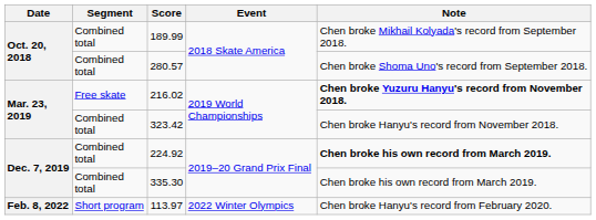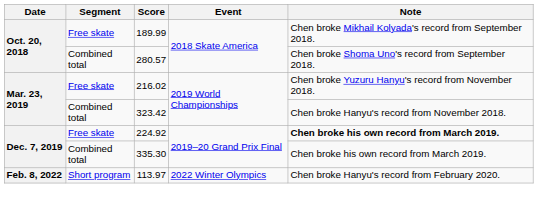 <table class="wikitable unsortable" style="text-align:left">
 <tr>
 <th scope="col">Date</th>
 <th scope="col">Segment</th>
 <th scope="col">Score</th>
 <th scope="col">Event</th>
 <th scope="col">Note</th>
 </tr>
 <tr>
 <th scope="row" style="text-align:left" rowspan="2">Oct. 20, 2018</th>
-<td>Combined total</td>
+<td><a href='#'>Free skate</a></td>
 <td style="text-align:center">189.99</td>
 <td rowspan="2"><a href='#'>2018 Skate America</a></td>
 <td>Chen broke <a href='#'>Mikhail Kolyada</a>'s record from September 2018.</td>
 </tr>
 <tr>
 <td>Combined total</td>
 <td style="text-align:center">280.57</td>
 <td>Chen broke <a href='#'>Shoma Uno</a>'s record from September 2018.</td>
 </tr>
 <tr>
 <th scope="row" style="text-align:left" rowspan="2">Mar. 23, 2019</th>
 <td><a href='#'>Free skate</a></td>
 <td style="text-align:center">216.02</td>
 <td rowspan="2"><a href='#'>2019 World Championships</a></td>
-<td><strong>Chen broke <a href='#'>Yuzuru Hanyu</a>'s record from November 2018.</strong></td>
+<td>Chen broke <a href='#'>Yuzuru Hanyu</a>'s record from November 2018.</td>
 </tr>
 <tr>
 <td>Combined total</td>
 <td style="text-align:center">323.42</td>
 <td>Chen broke Hanyu's record from November 2018.</td>
 </tr>
 <tr>
 <th scope="row" style="text-align:left" rowspan="2">Dec. 7, 2019</th>
-<td>Combined total</td>
+<td><a href='#'>Free skate</a></td>
 <td style="text-align:center">224.92</td>
 <td rowspan="2"><a href='#'>2019–20 Grand Prix Final</a></td>
 <td><strong>Chen broke his own record from March 2019.</strong></td>
 </tr>
 <tr>
 <td>Combined total</td>
 <td style="text-align:center">335.30</td>
 <td>Chen broke his own record from March 2019.</td>
 </tr>
 <tr>
 <th scope="row" style="text-align:left">Feb. 8, 2022</th>
 <td><a href='#'>Short program</a></td>
 <td style="text-align:center">113.97</td>
 <td><a href='#'>2022 Winter Olympics</a></td>
 <td>Chen broke Hanyu's record from February 2020.</td>
 </tr>
 </table>
